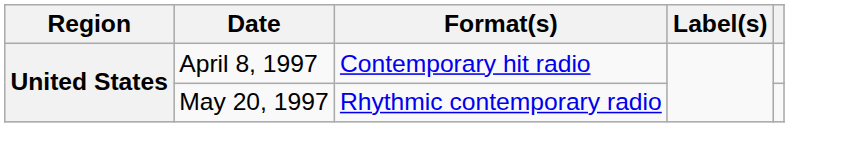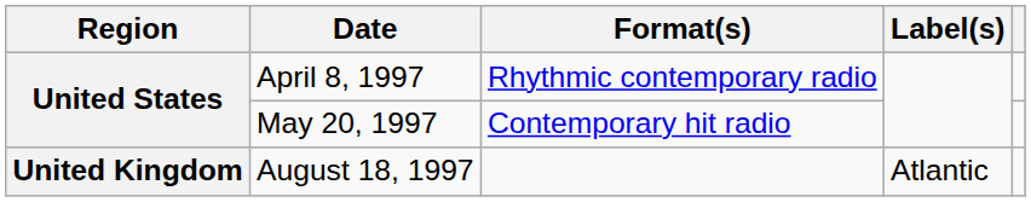 <table class="wikitable sortable plainrowheaders">
 <tr>
 <th scope="col">Region</th>
 <th scope="col">Date</th>
 <th scope="col">Format(s)</th>
 <th scope="col">Label(s)</th>
 <th scope="col"></th>
 </tr>
 <tr>
 <th rowspan="2" scope="row">United States</th>
 <td>April 8, 1997</td>
-<td><a href='#'>Contemporary hit radio</a></td>
+<td><a href='#'>Rhythmic contemporary radio</a></td>
 <td rowspan="2"></td>
 <td></td>
 </tr>
 <tr>
 <td>May 20, 1997</td>
-<td><a href='#'>Rhythmic contemporary radio</a></td>
+<td><a href='#'>Contemporary hit radio</a></td>
+<td></td>
+</tr>
+<tr>
+<th scope="row">United Kingdom</th>
+<td>August 18, 1997</td>
+<td></td>
+<td>Atlantic</td>
 <td></td>
 </tr>
 </table>
